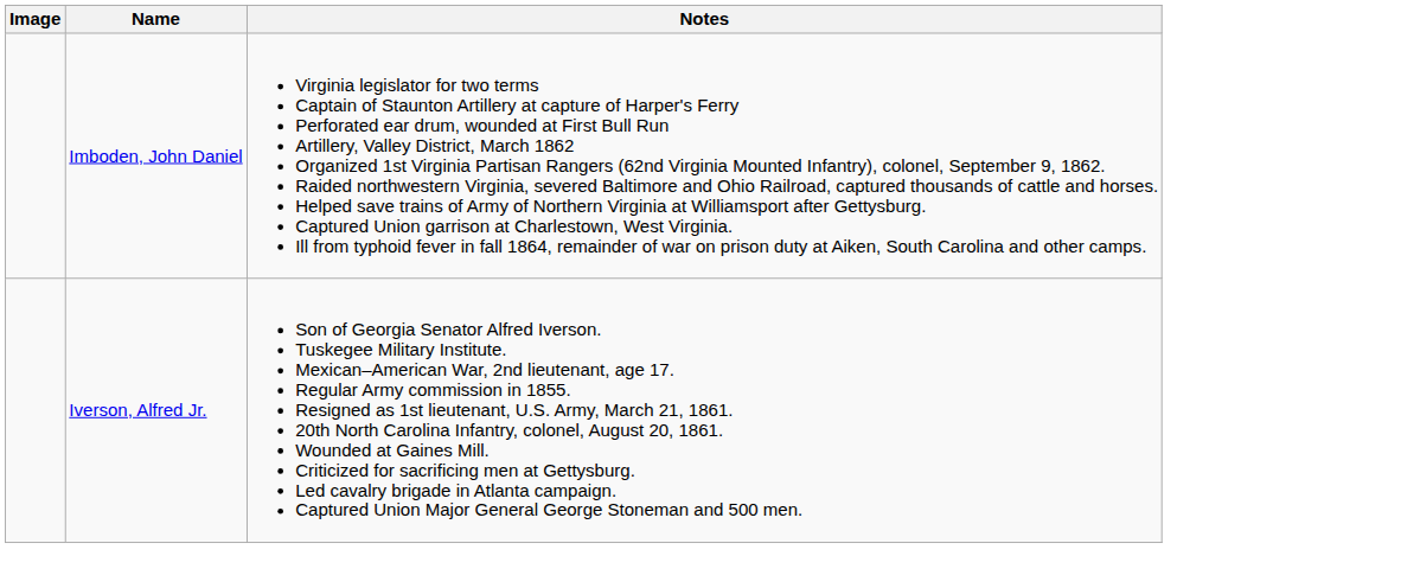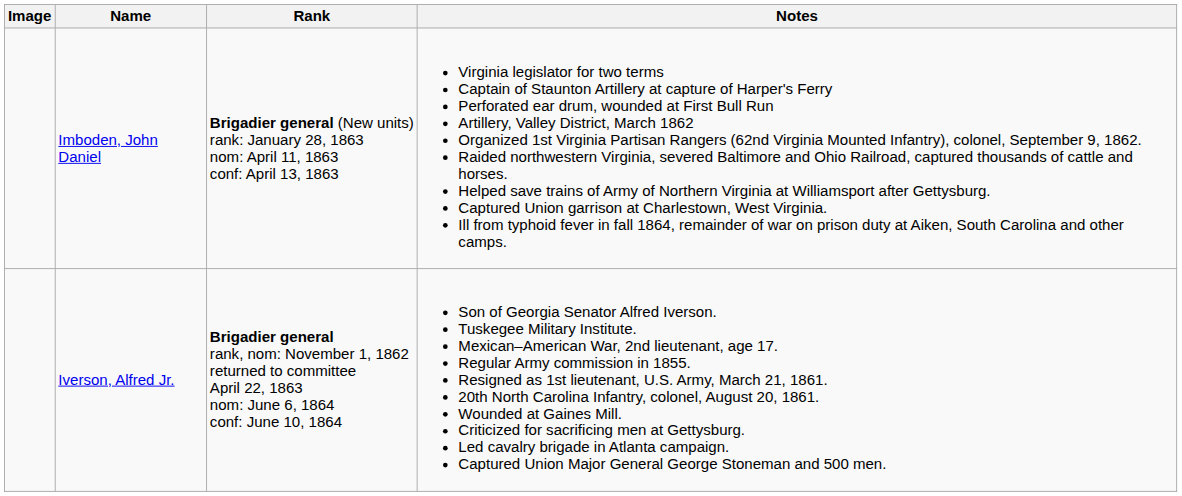 <table class="wikitable sortable">
 <tr>
 <th class="unsortable">Image</th>
 <th>Name</th>
+<th>Rank</th>
 <th class="unsortable">Notes</th>
 </tr>
 <tr>
 <td></td>
 <td><a href='#'>Imboden, John Daniel</a></td>
+<td style=white-space:nowrap><strong>Brigadier general</strong> (New units)<br>rank: January 28, 1863<br>nom: April 11, 1863<br>conf: April 13, 1863</td>
 <td><br><ul><li>Virginia legislator for two terms</li><li>Captain of Staunton Artillery at capture of Harper's Ferry</li><li>Perforated ear drum, wounded at First Bull Run</li><li>Artillery, Valley District, March 1862</li><li>Organized 1st Virginia Partisan Rangers (62nd Virginia Mounted Infantry), colonel, September 9, 1862.</li><li>Raided northwestern Virginia, severed Baltimore and Ohio Railroad, captured thousands of cattle and horses.</li><li>Helped save trains of Army of Northern Virginia at Williamsport after Gettysburg.</li><li>Captured Union garrison at Charlestown, West Virginia.</li><li>Ill from typhoid fever in fall 1864, remainder of war on prison duty at Aiken, South Carolina and other camps.</li></ul></td>
 </tr>
 <tr>
 <td></td>
 <td><a href='#'>Iverson, Alfred Jr.</a></td>
+<td><strong>Brigadier general</strong><br>rank, nom: November 1, 1862<br>returned to committee<br>April 22, 1863<br>nom: June 6, 1864<br>conf: June 10, 1864</td>
 <td><br><ul><li>Son of Georgia Senator Alfred Iverson.</li><li>Tuskegee Military Institute.</li><li>Mexican–American War, 2nd lieutenant, age 17.</li><li>Regular Army commission in 1855.</li><li>Resigned as 1st lieutenant, U.S. Army, March 21, 1861.</li><li>20th North Carolina Infantry, colonel, August 20, 1861.</li><li>Wounded at Gaines Mill.</li><li>Criticized for sacrificing men at Gettysburg.</li><li>Led cavalry brigade in Atlanta campaign.</li><li>Captured Union Major General George Stoneman and 500 men.</li></ul></td>
 </tr>
 </table>
